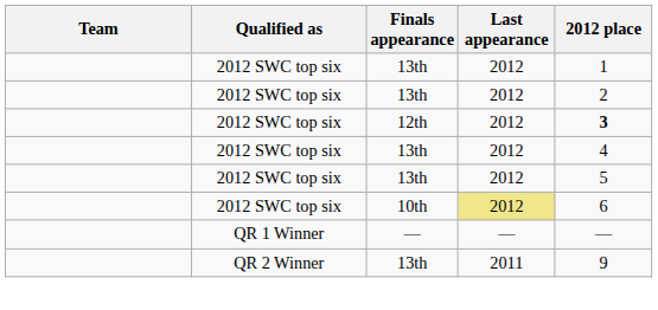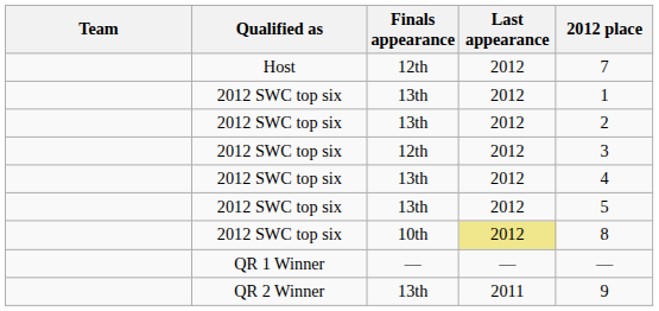 <table class="wikitable" style="text-align: center; font-size: 95%">
 <tr>
 <th width=160>Team</th>
 <th width=150>Qualified as</th>
 <th width=50>Finals appearance</th>
 <th width=80>Last appearance</th>
 <th width=80>2012 place</th>
+</tr>
+<tr>
+<td align=left></td>
+<td>Host</td>
+<td>12th</td>
+<td>2012</td>
+<td>7</td>
 </tr>
 <tr>
 <td align=left></td>
 <td>2012 SWC top six</td>
 <td>13th</td>
 <td>2012</td>
 <td>1</td>
 </tr>
 <tr>
 <td align=left></td>
 <td>2012 SWC top six</td>
 <td>13th</td>
 <td>2012</td>
 <td>2</td>
 </tr>
 <tr>
 <td align=left></td>
 <td>2012 SWC top six</td>
 <td>12th</td>
 <td>2012</td>
-<td><strong>3</strong></td>
+<td>3</td>
 </tr>
 <tr>
 <td align=left></td>
 <td>2012 SWC top six</td>
 <td>13th</td>
 <td>2012</td>
 <td>4</td>
 </tr>
 <tr>
 <td align=left></td>
 <td>2012 SWC top six</td>
 <td>13th</td>
 <td>2012</td>
 <td>5</td>
 </tr>
 <tr>
 <td align=left></td>
 <td>2012 SWC top six</td>
 <td>10th</td>
 <td style="background: khaki;">2012</td>
-<td>6</td>
+<td>8</td>
 </tr>
 <tr>
 <td align=left></td>
 <td>QR 1 Winner</td>
 <td>—</td>
 <td>—</td>
 <td>—</td>
 </tr>
 <tr>
 <td align=left></td>
 <td>QR 2 Winner</td>
 <td>13th</td>
 <td>2011</td>
 <td>9</td>
 </tr>
 </table>
